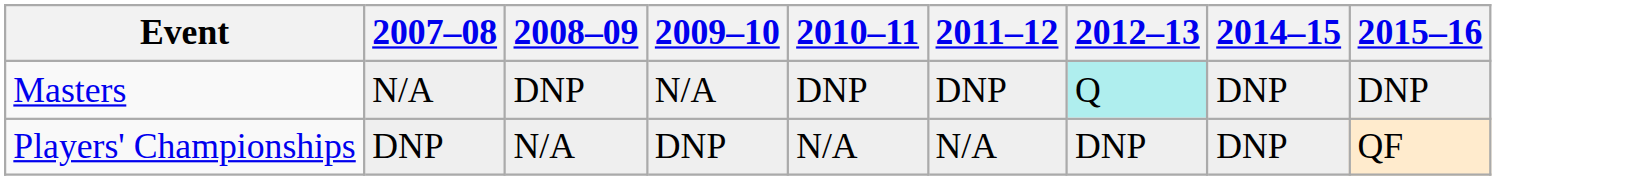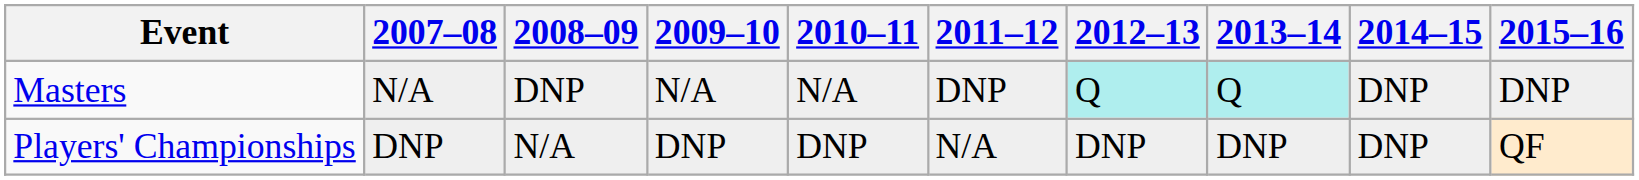 <table class="wikitable" border="1">
 <tr>
 <th>Event</th>
 <th><a href='#'>2007–08</a></th>
 <th><a href='#'>2008–09</a></th>
 <th><a href='#'>2009–10</a></th>
 <th><a href='#'>2010–11</a></th>
 <th><a href='#'>2011–12</a></th>
 <th><a href='#'>2012–13</a></th>
+<th><a href='#'>2013–14</a></th>
 <th><a href='#'>2014–15</a></th>
 <th><a href='#'>2015–16</a></th>
 </tr>
 <tr>
 <td><a href='#'>Masters</a></td>
 <td style="background:#EFEFEF;">N/A</td>
 <td style="background:#EFEFEF;">DNP</td>
 <td style="background:#EFEFEF;">N/A</td>
+<td style="background:#EFEFEF;">N/A</td>
 <td style="background:#EFEFEF;">DNP</td>
-<td style="background:#EFEFEF;">DNP</td>
+<td style="background:#afeeee;">Q</td>
 <td style="background:#afeeee;">Q</td>
 <td style="background:#EFEFEF;">DNP</td>
 <td style="background:#EFEFEF;">DNP</td>
 </tr>
 <tr>
 <td><a href='#'>Players' Championships</a></td>
 <td style="background:#EFEFEF;">DNP</td>
 <td style="background:#EFEFEF;">N/A</td>
 <td style="background:#EFEFEF;">DNP</td>
+<td style="background:#EFEFEF;">DNP</td>
 <td style="background:#EFEFEF;">N/A</td>
-<td style="background:#EFEFEF;">N/A</td>
+<td style="background:#EFEFEF;">DNP</td>
 <td style="background:#EFEFEF;">DNP</td>
 <td style="background:#EFEFEF;">DNP</td>
 <td style="background:#ffebcd;">QF</td>
 </tr>
 </table>
